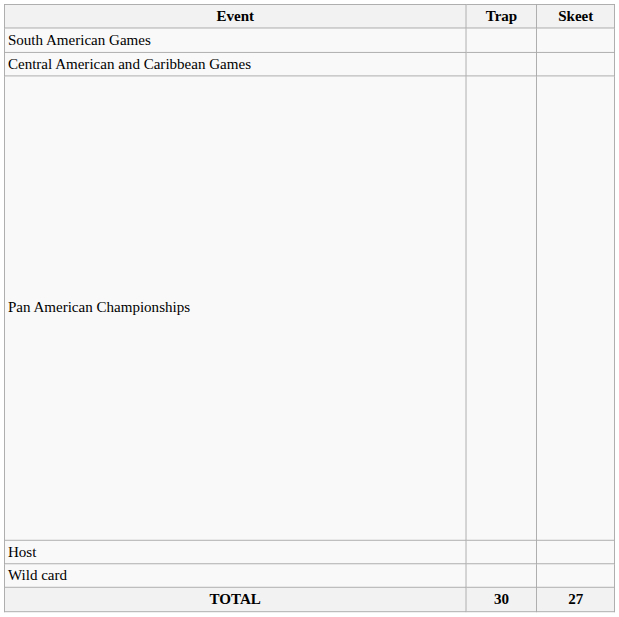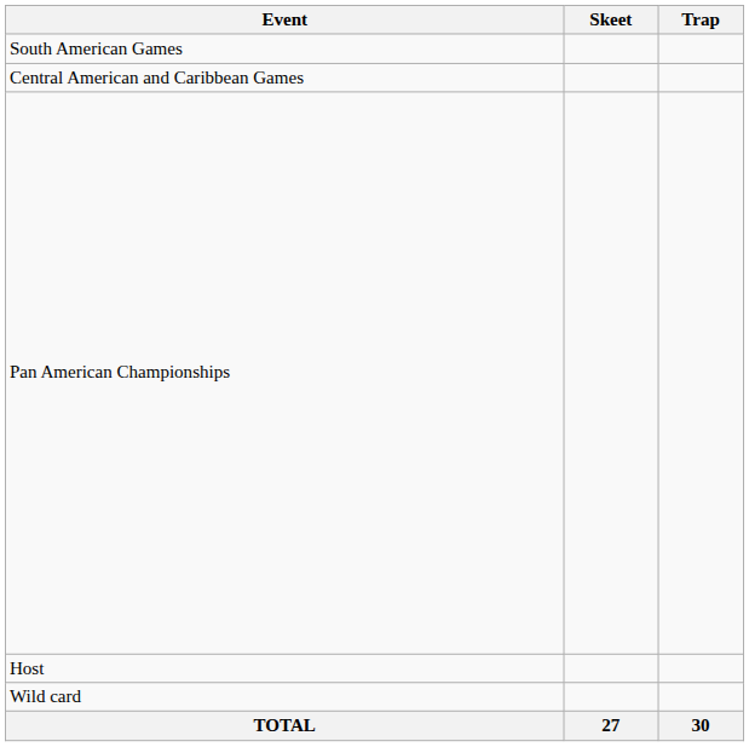 <table class=wikitable style="text-align:left" width=650>
 <tr>
 <th>Event</th>
+<th>Skeet</th>
 <th>Trap</th>
-<th>Skeet</th>
 </tr>
 <tr>
 <td>South American Games</td>
 <td></td>
 <td></td>
 </tr>
 <tr>
 <td>Central American and Caribbean Games</td>
 <td></td>
 <td></td>
 </tr>
 <tr>
 <td>Pan American Championships</td>
+<td><br><br><br><br><br><br><br><br><br><br><br><br><br><br><br><br><br><br><br><br><br><br><br><br></td>
 <td><br><br><br><br><br><br><br><br><br><br><br><br><br><br><br><br><br><br><br><br><br><br><br><br><br><br><br></td>
-<td><br><br><br><br><br><br><br><br><br><br><br><br><br><br><br><br><br><br><br><br><br><br><br><br></td>
 </tr>
 <tr>
 <td>Host</td>
 <td></td>
 <td></td>
 </tr>
 <tr>
 <td>Wild card</td>
 <td></td>
 <td></td>
 </tr>
 <tr>
 <th>TOTAL</th>
+<th>27</th>
 <th>30</th>
-<th>27</th>
 </tr>
 </table>
